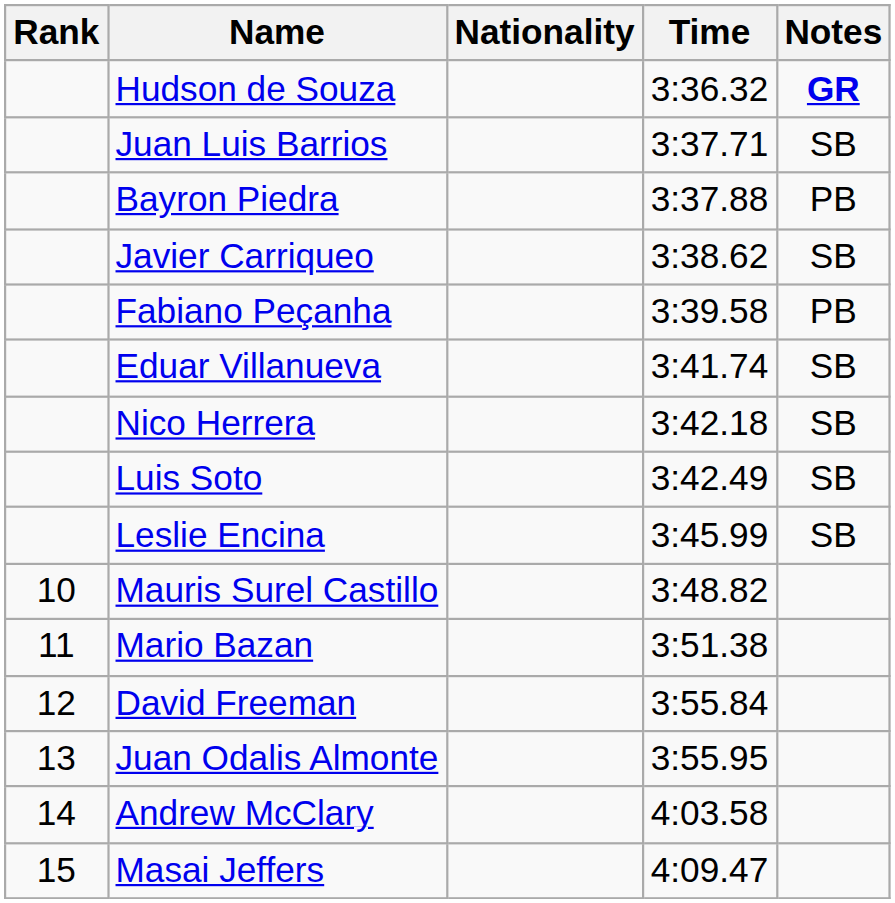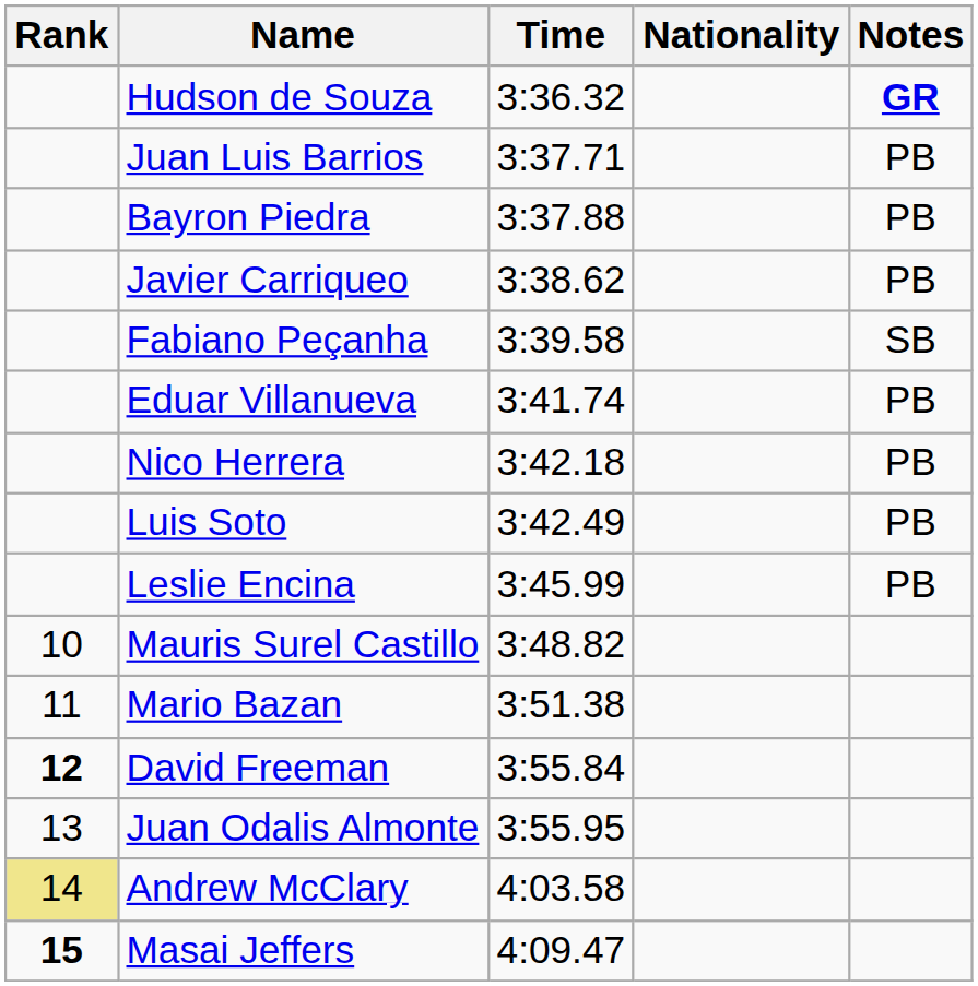 <table class="wikitable sortable" style="text-align:center">
 <tr>
 <th>Rank</th>
 <th>Name</th>
+<th>Time</th>
 <th>Nationality</th>
-<th>Time</th>
 <th>Notes</th>
 </tr>
 <tr>
 <td></td>
 <td align=left><a href='#'>Hudson de Souza</a></td>
+<td>3:36.32</td>
 <td align=left></td>
-<td>3:36.32</td>
 <td><strong><a href='#'>GR</a></strong></td>
 </tr>
 <tr>
 <td></td>
 <td align=left><a href='#'>Juan Luis Barrios</a></td>
+<td>3:37.71</td>
 <td align=left></td>
-<td>3:37.71</td>
-<td>SB</td>
+<td>PB</td>
 </tr>
 <tr>
 <td></td>
 <td align=left><a href='#'>Bayron Piedra</a></td>
+<td>3:37.88</td>
 <td align=left></td>
-<td>3:37.88</td>
 <td>PB</td>
 </tr>
 <tr>
 <td></td>
 <td align=left><a href='#'>Javier Carriqueo</a></td>
+<td>3:38.62</td>
 <td align=left></td>
-<td>3:38.62</td>
+<td>PB</td>
+</tr>
+<tr>
+<td></td>
+<td align=left><a href='#'>Fabiano Peçanha</a></td>
+<td>3:39.58</td>
+<td align=left></td>
 <td>SB</td>
 </tr>
 <tr>
 <td></td>
-<td align=left><a href='#'>Fabiano Peçanha</a></td>
+<td align=left><a href='#'>Eduar Villanueva</a></td>
+<td>3:41.74</td>
 <td align=left></td>
-<td>3:39.58</td>
 <td>PB</td>
 </tr>
 <tr>
 <td></td>
-<td align=left><a href='#'>Eduar Villanueva</a></td>
+<td align=left><a href='#'>Nico Herrera</a></td>
+<td>3:42.18</td>
 <td align=left></td>
-<td>3:41.74</td>
-<td>SB</td>
-</tr>
-<tr>
-<td></td>
-<td align=left><a href='#'>Nico Herrera</a></td>
-<td align=left></td>
-<td>3:42.18</td>
-<td>SB</td>
+<td>PB</td>
 </tr>
 <tr>
 <td></td>
 <td align=left><a href='#'>Luis Soto</a></td>
+<td>3:42.49</td>
 <td align=left></td>
-<td>3:42.49</td>
-<td>SB</td>
+<td>PB</td>
 </tr>
 <tr>
 <td></td>
 <td align=left><a href='#'>Leslie Encina</a></td>
+<td>3:45.99</td>
 <td align=left></td>
-<td>3:45.99</td>
-<td>SB</td>
+<td>PB</td>
 </tr>
 <tr>
 <td>10</td>
 <td align=left><a href='#'>Mauris Surel Castillo</a></td>
+<td>3:48.82</td>
 <td align=left></td>
-<td>3:48.82</td>
 <td></td>
 </tr>
 <tr>
 <td>11</td>
 <td align=left><a href='#'>Mario Bazan</a></td>
+<td>3:51.38</td>
 <td align=left></td>
-<td>3:51.38</td>
 <td></td>
 </tr>
 <tr>
-<td>12</td>
+<td><strong>12</strong></td>
 <td align=left><a href='#'>David Freeman</a></td>
+<td>3:55.84</td>
 <td align=left></td>
-<td>3:55.84</td>
 <td></td>
 </tr>
 <tr>
 <td>13</td>
 <td align=left><a href='#'>Juan Odalis Almonte</a></td>
+<td>3:55.95</td>
 <td align=left></td>
-<td>3:55.95</td>
 <td></td>
 </tr>
 <tr>
-<td>14</td>
+<td style="background: khaki;">14</td>
 <td align=left><a href='#'>Andrew McClary</a></td>
+<td>4:03.58</td>
 <td align=left></td>
-<td>4:03.58</td>
 <td></td>
 </tr>
 <tr>
-<td>15</td>
+<td><strong>15</strong></td>
 <td align=left><a href='#'>Masai Jeffers</a></td>
+<td>4:09.47</td>
 <td align=left></td>
-<td>4:09.47</td>
 <td></td>
 </tr>
 </table>
